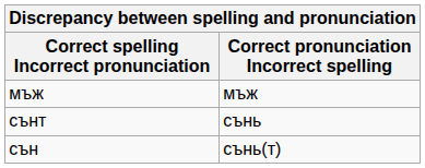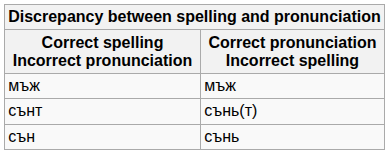 <table class="wikitable">
 <tr>
 <th colspan="4">Discrepancy between spelling and pronunciation</th>
 </tr>
 <tr>
 <th>Correct spelling<br>Incorrect pronunciation</th>
 <th>Correct pronunciation<br>Incorrect spelling</th>
 </tr>
 <tr>
 <td>мъж</td>
 <td>мъж</td>
 </tr>
 <tr>
 <td>сънт</td>
-<td>сънь</td>
+<td>сънь(т)</td>
 </tr>
 <tr>
 <td>сън</td>
-<td>сънь(т)</td>
+<td>сънь</td>
 </tr>
 </table>
